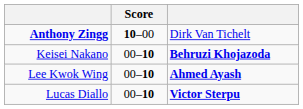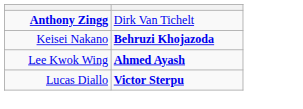 <table class="wikitable" style="text-align: center; font-size:90% ">
 <tr>
 <th align="right" width="120"></th>
-<th width="60">Score</th>
 <th align="left" width="150"></th>
 </tr>
 <tr>
 <td align=right><strong><a href='#'>Anthony Zingg</a></strong> </td>
-<td align=center><strong>10</strong>–00</td>
 <td align=left> <a href='#'>Dirk Van Tichelt</a></td>
 </tr>
 <tr>
 <td align=right><a href='#'>Keisei Nakano</a> </td>
-<td align=center>00–<strong>10</strong></td>
 <td align=left> <strong><a href='#'>Behruzi Khojazoda</a></strong></td>
 </tr>
 <tr>
 <td align=right><a href='#'>Lee Kwok Wing</a> </td>
-<td align=center>00–<strong>10</strong></td>
 <td align=left> <strong><a href='#'>Ahmed Ayash</a></strong></td>
 </tr>
 <tr>
 <td align=right><a href='#'>Lucas Diallo</a> </td>
-<td align=center>00–<strong>10</strong></td>
 <td align=left> <strong><a href='#'>Victor Sterpu</a></strong></td>
 </tr>
 </table>
